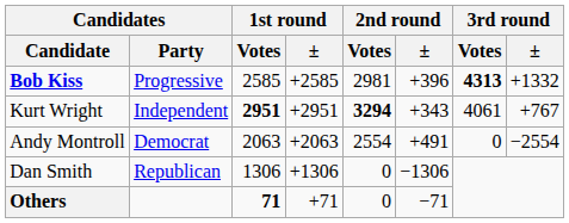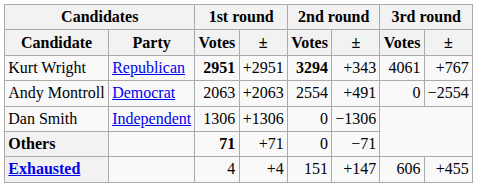 <table class=wikitable style="text-align:right; float:right; margin-left:1em">
 <tr>
 <th colspan=2>Candidates</th>
 <th colspan=2>1st round</th>
 <th colspan=2>2nd round</th>
 <th colspan=2>3rd round</th>
 </tr>
 <tr>
 <th><strong>Candidate</strong></th>
 <th>Party</th>
 <th>Votes</th>
 <th>±</th>
 <th>Votes</th>
 <th>±</th>
 <th>Votes</th>
 <th>±</th>
 </tr>
 <tr>
-<td style="text-align:left;"><strong><a href='#'>Bob Kiss</a></strong></td>
-<td style="text-align:left;"><a href='#'>Progressive</a></td>
-<td>2585</td>
-<td>+2585</td>
-<td>2981</td>
-<td>+396</td>
-<td><strong>4313</strong></td>
-<td>+1332</td>
-</tr>
-<tr>
 <td style="text-align:left;">Kurt Wright</td>
-<td style="text-align:left;"><a href='#'>Independent</a></td>
+<td style="text-align:left;"><a href='#'>Republican</a></td>
 <td><strong>2951</strong></td>
 <td>+2951</td>
 <td><strong>3294</strong></td>
 <td>+343</td>
 <td>4061</td>
 <td>+767</td>
 </tr>
 <tr>
 <td style="text-align:left;">Andy Montroll</td>
 <td style="text-align:left;"><a href='#'>Democrat</a></td>
 <td>2063</td>
 <td>+2063</td>
 <td>2554</td>
 <td>+491</td>
 <td>0</td>
 <td>−2554</td>
 </tr>
 <tr>
 <td style="text-align:left;">Dan Smith</td>
-<td style="text-align:left;"><a href='#'>Republican</a></td>
+<td style="text-align:left;"><a href='#'>Independent</a></td>
 <td>1306</td>
 <td>+1306</td>
 <td>0</td>
 <td>−1306</td>
 </tr>
 <tr>
 <th style="text-align:left;">Others</th>
 <td></td>
 <td><strong>71</strong></td>
 <td>+71</td>
 <td>0</td>
 <td>−71</td>
 </tr>
+<tr>
+<th style="text-align:left;"><a href='#'>Exhausted</a></th>
+<td></td>
+<td>4</td>
+<td>+4</td>
+<td>151</td>
+<td>+147</td>
+<td>606</td>
+<td>+455</td>
+</tr>
 </table>
